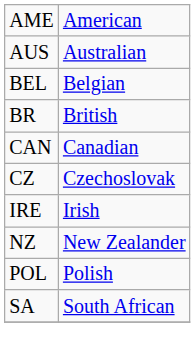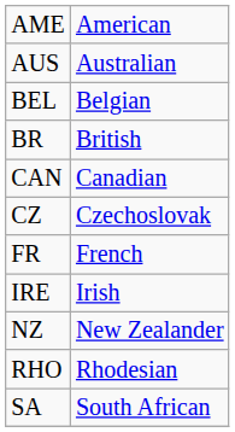 <table class="wikitable">
 <tr>
 <td>AME</td>
 <td><a href='#'>American</a></td>
 </tr>
 <tr>
 <td>AUS</td>
 <td><a href='#'>Australian</a></td>
 </tr>
 <tr>
 <td>BEL</td>
 <td><a href='#'>Belgian</a></td>
 </tr>
 <tr>
 <td>BR</td>
 <td><a href='#'>British</a></td>
 </tr>
 <tr>
 <td>CAN</td>
 <td><a href='#'>Canadian</a></td>
 </tr>
 <tr>
 <td>CZ</td>
 <td><a href='#'>Czechoslovak</a></td>
 </tr>
 <tr>
+<td>FR</td>
+<td><a href='#'>French</a></td>
+</tr>
+<tr>
 <td>IRE</td>
 <td><a href='#'>Irish</a></td>
 </tr>
 <tr>
 <td>NZ</td>
 <td><a href='#'>New Zealander</a></td>
 </tr>
 <tr>
-<td>POL</td>
-<td><a href='#'>Polish</a></td>
+<td>RHO</td>
+<td><a href='#'>Rhodesian</a></td>
 </tr>
 <tr>
 <td>SA</td>
 <td><a href='#'>South African</a></td>
 </tr>
 <tr>
 </tr>
 </table>
